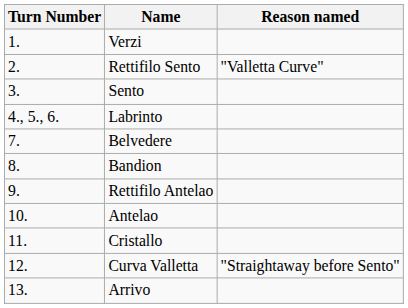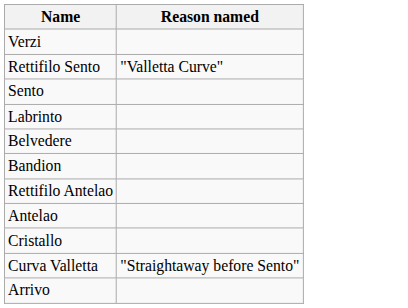 <table class="wikitable">
 <tr>
-<th>Turn Number</th>
 <th>Name</th>
 <th>Reason named</th>
 </tr>
 <tr>
-<td>1.</td>
 <td>Verzi</td>
 <td></td>
 </tr>
 <tr>
-<td>2.</td>
 <td>Rettifilo Sento</td>
 <td>"Valletta Curve"</td>
 </tr>
 <tr>
-<td>3.</td>
 <td>Sento</td>
 <td></td>
 </tr>
 <tr>
-<td>4., 5., 6.</td>
 <td>Labrinto</td>
 <td></td>
 </tr>
 <tr>
-<td>7.</td>
 <td>Belvedere</td>
 <td></td>
 </tr>
 <tr>
-<td>8.</td>
 <td>Bandion</td>
 <td></td>
 </tr>
 <tr>
-<td>9.</td>
 <td>Rettifilo Antelao</td>
 <td></td>
 </tr>
 <tr>
-<td>10.</td>
 <td>Antelao</td>
 <td></td>
 </tr>
 <tr>
-<td>11.</td>
 <td>Cristallo</td>
 <td></td>
 </tr>
 <tr>
-<td>12.</td>
 <td>Curva Valletta</td>
 <td>"Straightaway before Sento"</td>
 </tr>
 <tr>
-<td>13.</td>
 <td>Arrivo</td>
 <td></td>
 </tr>
 </table>
